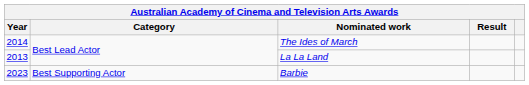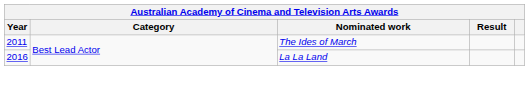 <table class=wikitable>
 <tr>
 <th colspan=5><a href='#'>Australian Academy of Cinema and Television Arts Awards</a></th>
 </tr>
 <tr>
 <th scope="col" style="width:1em;">Year</th>
 <th scope="col" style="width:39em;">Category</th>
 <th scope="col" style="width:29em;">Nominated work</th>
 <th scope="col" style="width:5em;">Result</th>
 <th scope="col" style="width:1em;"></th>
 </tr>
 <tr>
-<td><a href='#'>2014</a></td>
+<td><a href='#'>2011</a></td>
 <td rowspan="2"><a href='#'>Best Lead Actor</a></td>
 <td><em><a href='#'>The Ides of March</a></em></td>
 <td></td>
 <td></td>
 </tr>
 <tr>
-<td><a href='#'>2013</a></td>
+<td><a href='#'>2016</a></td>
 <td><em><a href='#'>La La Land</a></em></td>
 <td></td>
 <td></td>
 </tr>
-<tr>
-<td><a href='#'>2023</a></td>
-<td><a href='#'>Best Supporting Actor</a></td>
-<td><em><a href='#'>Barbie</a></em></td>
-<td></td>
-<td></td>
-</tr>
 </table>
